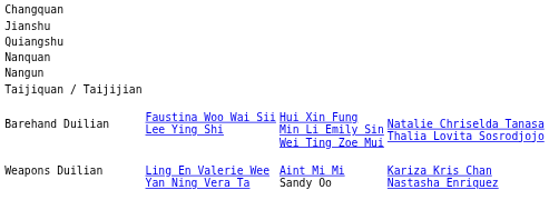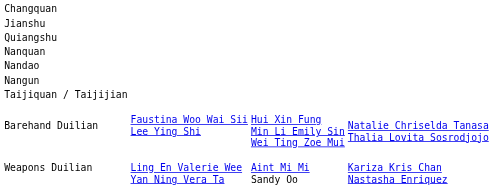 <table>
 <tr>
 <td>Changquan<br></td>
 <td></td>
 <td></td>
 <td></td>
 </tr>
 <tr>
 <td>Jianshu<br></td>
 <td></td>
 <td></td>
 <td></td>
 </tr>
 <tr>
 <td>Quiangshu<br></td>
 <td></td>
 <td></td>
 <td></td>
 </tr>
 <tr>
 <td>Nanquan<br></td>
+<td></td>
+<td></td>
+<td></td>
+</tr>
+<tr>
+<td>Nandao<br></td>
 <td></td>
 <td></td>
 <td></td>
 </tr>
 <tr>
 <td>Nangun<br></td>
 <td></td>
 <td></td>
 <td></td>
 </tr>
 <tr>
 <td>Taijiquan / Taijijian <br></td>
 <td></td>
 <td></td>
 <td></td>
 </tr>
 <tr>
 <td>Barehand Duilian<br></td>
 <td valign="top"><br><a href='#'>Faustina Woo Wai Sii</a><br><a href='#'>Lee Ying Shi</a></td>
 <td><br><a href='#'>Hui Xin Fung</a><br><a href='#'>Min Li Emily Sin</a><br><a href='#'>Wei Ting Zoe Mui</a></td>
 <td><br><a href='#'>Natalie Chriselda Tanasa</a><br><a href='#'>Thalia Lovita Sosrodjojo</a></td>
 </tr>
 <tr>
 <td>Weapons Duilian<br></td>
 <td><br><a href='#'>Ling En Valerie Wee</a><br><a href='#'>Yan Ning Vera Ta</a></td>
 <td><br><a href='#'>Aint Mi Mi</a><br>Sandy Oo</td>
 <td valign="top"><br><a href='#'>Kariza Kris Chan</a><br><a href='#'>Nastasha Enriquez</a></td>
 </tr>
 <tr>
 </tr>
 </table>
